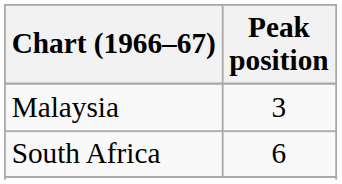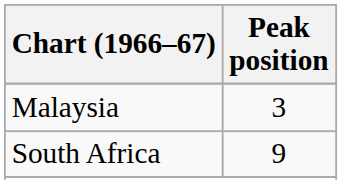 <table class="wikitable sortable">
 <tr>
 <th>Chart (1966–67)</th>
 <th>Peak<br>position</th>
 </tr>
 <tr>
 </tr>
 <tr>
 <td>Malaysia</td>
 <td style="text-align:center;">3</td>
 </tr>
 <tr>
 <td>South Africa</td>
-<td style="text-align:center;">6</td>
+<td style="text-align:center;">9</td>
 </tr>
 <tr>
 </tr>
 <tr>
 </tr>
 <tr>
 </tr>
 </table>
